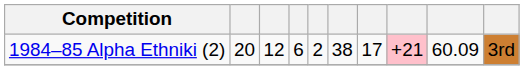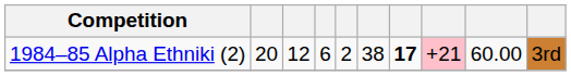 <table class="wikitable" style="text-align:center">
 <tr>
 <th>Competition</th>
 <th></th>
 <th></th>
 <th></th>
 <th></th>
 <th></th>
 <th></th>
 <th></th>
 <th></th>
 <th></th>
 </tr>
 <tr>
 <td><a href='#'>1984–85 Alpha Ethniki</a> (2)</td>
 <td>20</td>
 <td>12</td>
 <td>6</td>
 <td>2</td>
 <td>38</td>
-<td>17</td>
+<td><strong>17</strong></td>
 <td style="background: pink;">+21</td>
-<td>60.09</td>
+<td>60.00</td>
 <td bgcolor=#CD7F32>3rd</td>
 </tr>
 <tr>
 </tr>
 </table>
